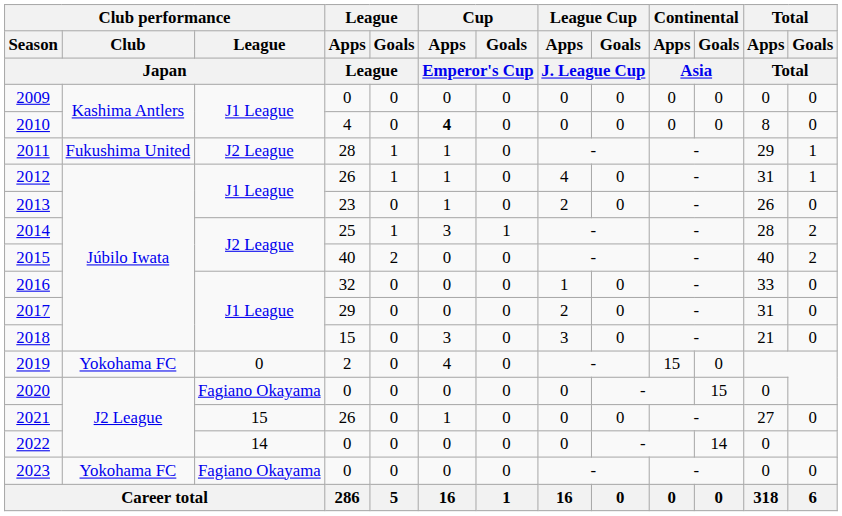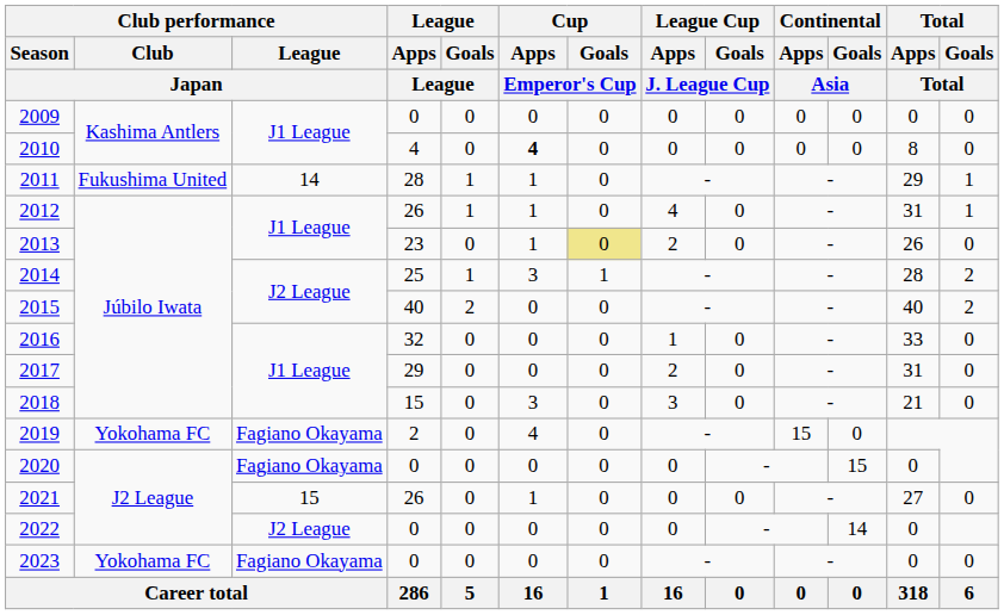 <table class="wikitable" style="text-align:center;">
 <tr>
 <th colspan=3>Club performance</th>
 <th colspan=2>League</th>
 <th colspan=2>Cup</th>
 <th colspan=2>League Cup</th>
 <th colspan=2>Continental</th>
 <th colspan=2>Total</th>
 </tr>
 <tr>
 <th>Season</th>
 <th>Club</th>
 <th>League</th>
 <th>Apps</th>
 <th>Goals</th>
 <th>Apps</th>
 <th>Goals</th>
 <th>Apps</th>
 <th>Goals</th>
 <th>Apps</th>
 <th>Goals</th>
 <th>Apps</th>
 <th>Goals</th>
 </tr>
 <tr>
 <th colspan=3>Japan</th>
 <th colspan=2>League</th>
 <th colspan=2><a href='#'>Emperor's Cup</a></th>
 <th colspan=2><a href='#'>J. League Cup</a></th>
 <th colspan=2><a href='#'>Asia</a></th>
 <th colspan=2>Total</th>
 </tr>
 <tr>
 <td><a href='#'>2009</a></td>
 <td rowspan="2"><a href='#'>Kashima Antlers</a></td>
 <td rowspan="2"><a href='#'>J1 League</a></td>
 <td>0</td>
 <td>0</td>
 <td>0</td>
 <td>0</td>
 <td>0</td>
 <td>0</td>
 <td>0</td>
 <td>0</td>
 <td>0</td>
 <td>0</td>
 </tr>
 <tr>
 <td><a href='#'>2010</a></td>
 <td>4</td>
 <td>0</td>
 <td><strong>4</strong></td>
 <td>0</td>
 <td>0</td>
 <td>0</td>
 <td>0</td>
 <td>0</td>
 <td>8</td>
 <td>0</td>
 </tr>
 <tr>
 <td><a href='#'>2011</a></td>
 <td><a href='#'>Fukushima United</a></td>
-<td><a href='#'>J2 League</a></td>
+<td>14</td>
 <td>28</td>
 <td>1</td>
 <td>1</td>
 <td>0</td>
 <td colspan="2">-</td>
 <td colspan="2">-</td>
 <td>29</td>
 <td>1</td>
 </tr>
 <tr>
 <td><a href='#'>2012</a></td>
 <td rowspan="7"><a href='#'>Júbilo Iwata</a></td>
 <td rowspan="2"><a href='#'>J1 League</a></td>
 <td>26</td>
 <td>1</td>
 <td>1</td>
 <td>0</td>
 <td>4</td>
 <td>0</td>
 <td colspan="2">-</td>
 <td>31</td>
 <td>1</td>
 </tr>
 <tr>
 <td><a href='#'>2013</a></td>
 <td>23</td>
 <td>0</td>
 <td>1</td>
-<td>0</td>
+<td style="background: khaki;">0</td>
 <td>2</td>
 <td>0</td>
 <td colspan="2">-</td>
 <td>26</td>
 <td>0</td>
 </tr>
 <tr>
 <td><a href='#'>2014</a></td>
 <td rowspan="2"><a href='#'>J2 League</a></td>
 <td>25</td>
 <td>1</td>
 <td>3</td>
 <td>1</td>
 <td colspan="2">-</td>
 <td colspan="2">-</td>
 <td>28</td>
 <td>2</td>
 </tr>
 <tr>
 <td><a href='#'>2015</a></td>
 <td>40</td>
 <td>2</td>
 <td>0</td>
 <td>0</td>
 <td colspan="2">-</td>
 <td colspan="2">-</td>
 <td>40</td>
 <td>2</td>
 </tr>
 <tr>
 <td><a href='#'>2016</a></td>
 <td rowspan="3"><a href='#'>J1 League</a></td>
 <td>32</td>
 <td>0</td>
 <td>0</td>
 <td>0</td>
 <td>1</td>
 <td>0</td>
 <td colspan="2">-</td>
 <td>33</td>
 <td>0</td>
 </tr>
 <tr>
 <td><a href='#'>2017</a></td>
 <td>29</td>
 <td>0</td>
 <td>0</td>
 <td>0</td>
 <td>2</td>
 <td>0</td>
 <td colspan="2">-</td>
 <td>31</td>
 <td>0</td>
 </tr>
 <tr>
 <td><a href='#'>2018</a></td>
 <td>15</td>
 <td>0</td>
 <td>3</td>
 <td>0</td>
 <td>3</td>
 <td>0</td>
 <td colspan="2">-</td>
 <td>21</td>
 <td>0</td>
 </tr>
 <tr>
 <td><a href='#'>2019</a></td>
 <td><a href='#'>Yokohama FC</a></td>
-<td>0</td>
+<td rowspan"2"><a href='#'>Fagiano Okayama</a></td>
 <td>2</td>
 <td>0</td>
 <td>4</td>
 <td>0</td>
 <td colspan="2">-</td>
 <td>15</td>
 <td>0</td>
 </tr>
 <tr>
 <td><a href='#'>2020</a></td>
 <td rowspan="3"><a href='#'>J2 League</a></td>
 <td rowspan"2"><a href='#'>Fagiano Okayama</a></td>
 <td>0</td>
 <td>0</td>
 <td>0</td>
 <td>0</td>
 <td>0</td>
 <td colspan="2">-</td>
 <td>15</td>
 <td>0</td>
 </tr>
 <tr>
 <td><a href='#'>2021</a></td>
 <td>15</td>
 <td>26</td>
 <td>0</td>
 <td>1</td>
 <td>0</td>
 <td>0</td>
 <td>0</td>
 <td colspan="2">-</td>
 <td>27</td>
 <td>0</td>
 </tr>
 <tr>
 <td><a href='#'>2022</a></td>
-<td>14</td>
+<td><a href='#'>J2 League</a></td>
 <td>0</td>
 <td>0</td>
 <td>0</td>
 <td>0</td>
 <td>0</td>
 <td colspan="2">-</td>
 <td>14</td>
 <td>0</td>
 </tr>
 <tr>
 <td><a href='#'>2023</a></td>
 <td><a href='#'>Yokohama FC</a></td>
 <td rowspan"2"><a href='#'>Fagiano Okayama</a></td>
 <td>0</td>
 <td>0</td>
 <td>0</td>
 <td>0</td>
 <td colspan="2">-</td>
 <td colspan="2">-</td>
 <td>0</td>
 <td>0</td>
 </tr>
 <tr>
 <th colspan=3>Career total</th>
 <th>286</th>
 <th>5</th>
 <th>16</th>
 <th>1</th>
 <th>16</th>
 <th>0</th>
 <th>0</th>
 <th>0</th>
 <th>318</th>
 <th>6</th>
 </tr>
 </table>
